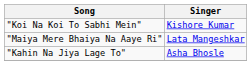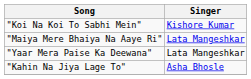 <table class="wikitable" style="font-size:95%;">
 <tr>
 <th>Song</th>
 <th>Singer</th>
 </tr>
 <tr>
 <td>"Koi Na Koi To Sabhi Mein"</td>
 <td><a href='#'>Kishore Kumar</a></td>
 </tr>
 <tr>
 <td>"Maiya Mere Bhaiya Na Aaye Ri"</td>
 <td><a href='#'>Lata Mangeshkar</a></td>
 </tr>
 <tr>
+<td>"Yaar Mera Paise Ka Deewana"</td>
+<td>Lata Mangeshkar</td>
+</tr>
+<tr>
 <td>"Kahin Na Jiya Lage To"</td>
 <td><a href='#'>Asha Bhosle</a></td>
 </tr>
 <tr>
 </tr>
 </table>
